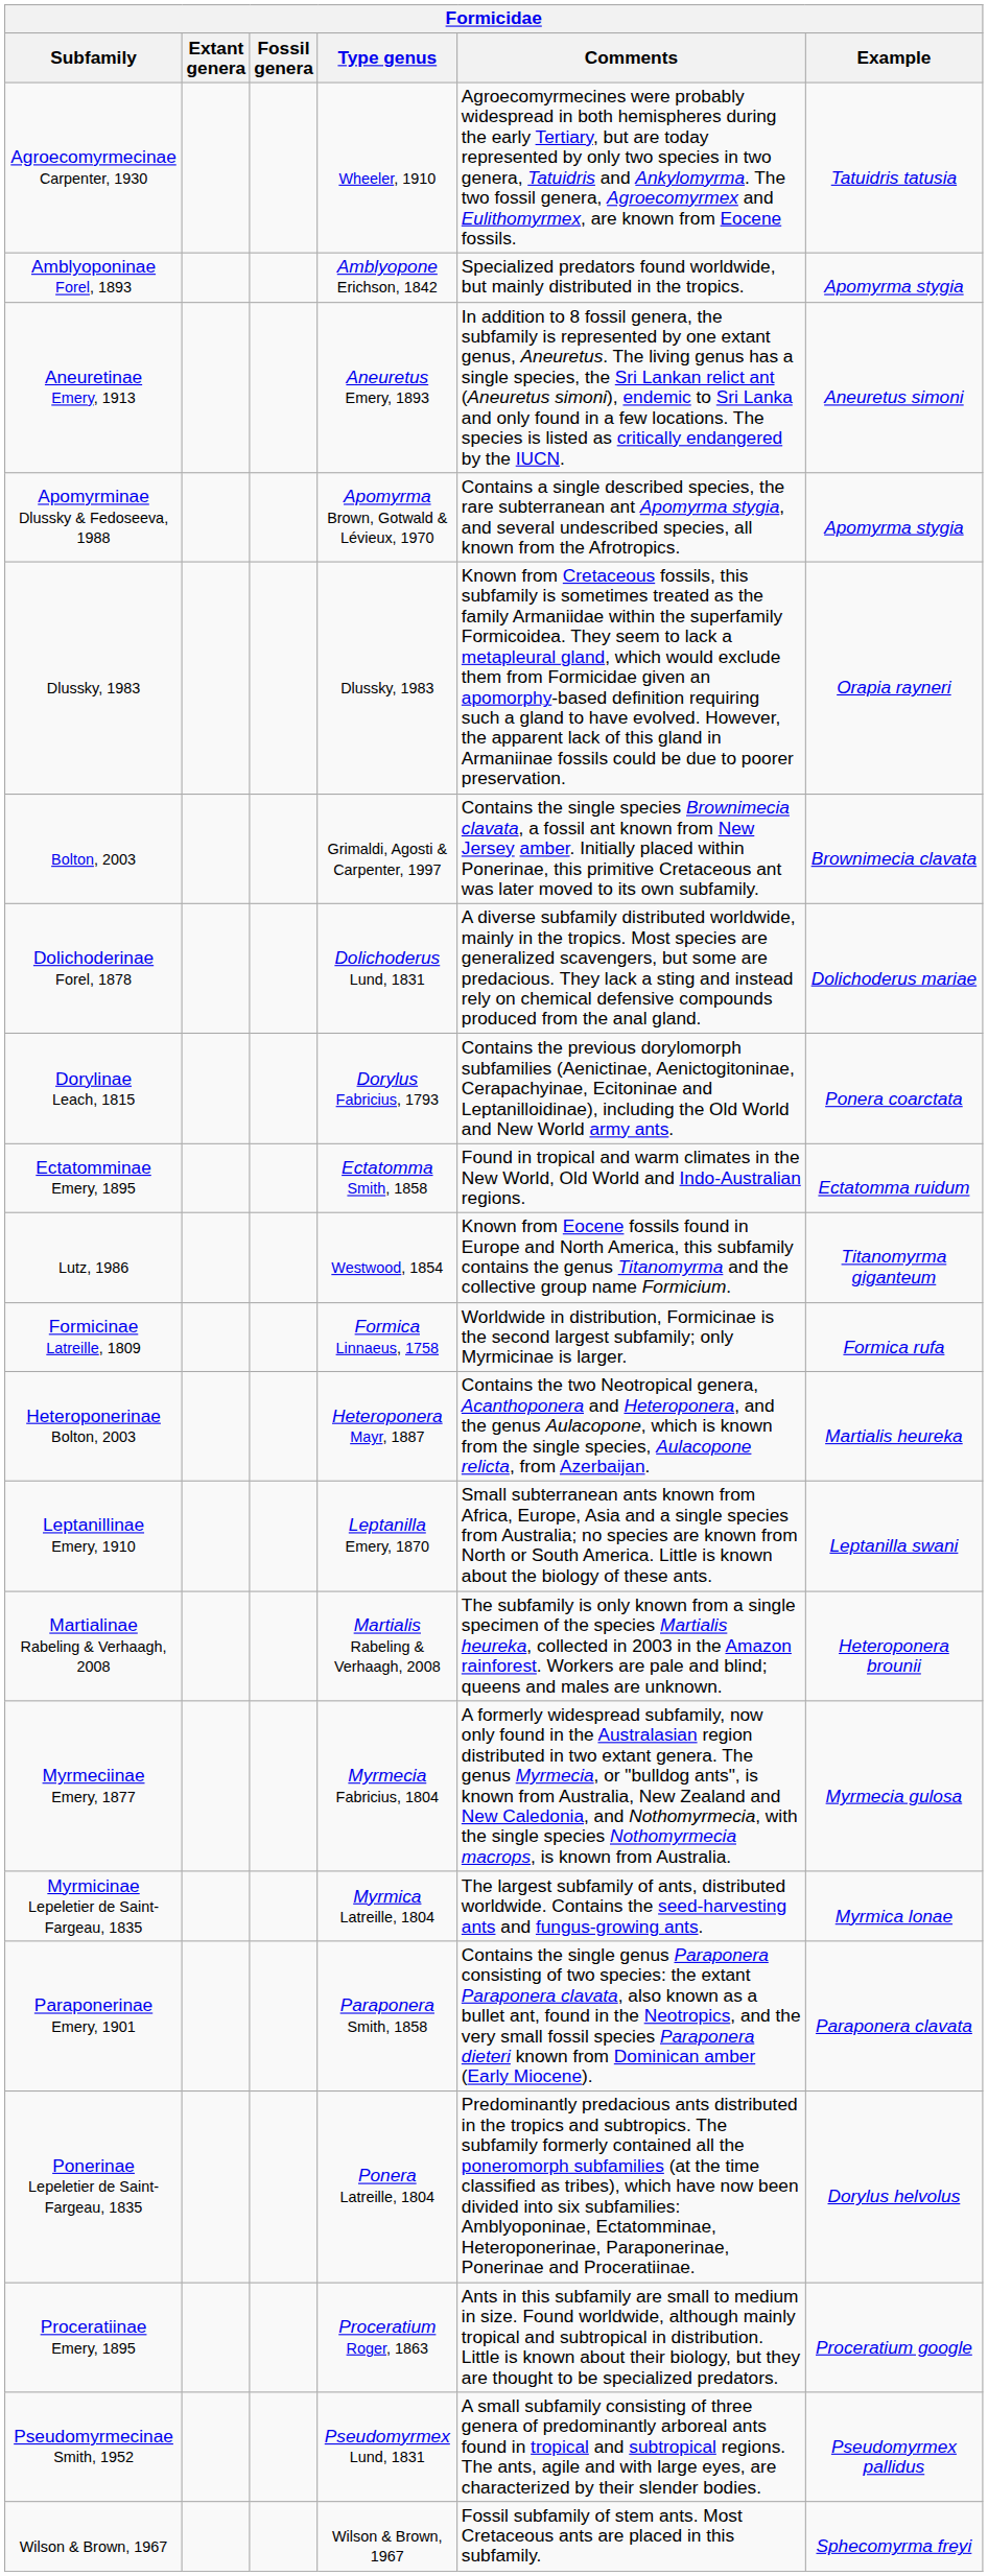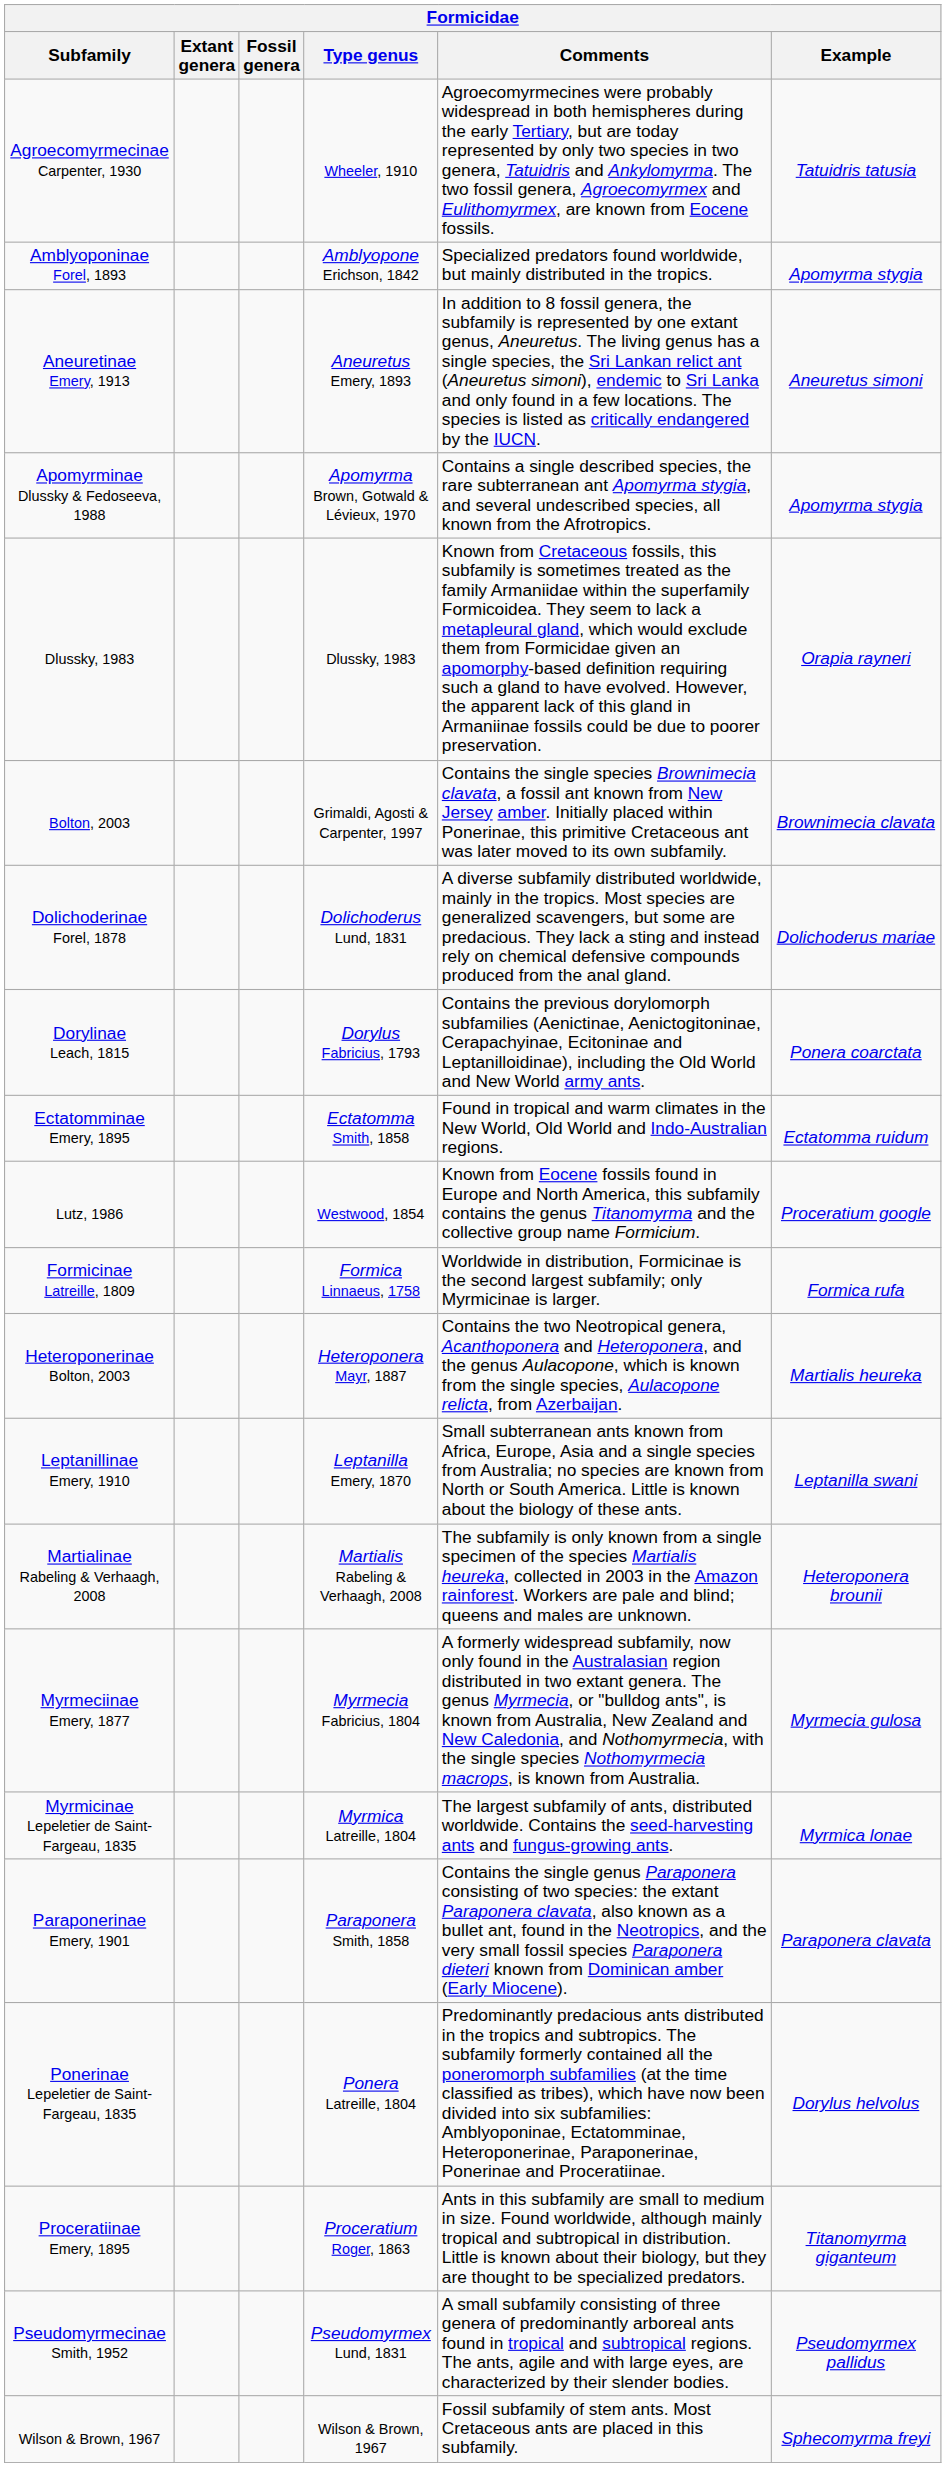 <table class="wikitable sortable" style="text-align:center">
 <tr>
 <th colspan="100%" align="center" bgcolor="#BBBBFF"><strong><a href='#'>Formicidae</a></strong></th>
 </tr>
 <tr>
 <th>Subfamily</th>
 <th>Extant<br>genera</th>
 <th>Fossil<br>genera</th>
 <th><a href='#'>Type genus</a></th>
 <th class="unsortable">Comments</th>
 <th class="unsortable" width="150">Example</th>
 </tr>
 <tr>
 <td><a href='#'>Agroecomyrmecinae</a><br><small>Carpenter, 1930</small></td>
 <td></td>
 <td></td>
 <td><br><small><a href='#'>Wheeler</a>, 1910</small></td>
 <td style="text-align:left">Agroecomyrmecines were probably widespread in both hemispheres during the early <a href='#'>Tertiary</a>, but are today represented by only two species in two genera, <em><a href='#'>Tatuidris</a></em> and <em><a href='#'>Ankylomyrma</a></em>. The two fossil genera, <em><a href='#'>Agroecomyrmex</a></em> and <em><a href='#'>Eulithomyrmex</a></em>, are known from <a href='#'>Eocene</a> fossils.</td>
 <td><br><em><a href='#'>Tatuidris tatusia</a></em></td>
 </tr>
 <tr>
 <td><a href='#'>Amblyoponinae</a> <br><small><a href='#'>Forel</a>, 1893</small></td>
 <td></td>
 <td></td>
 <td><em><a href='#'>Amblyopone</a></em><br><small>Erichson, 1842</small></td>
 <td style="text-align:left">Specialized predators found worldwide, but mainly distributed in the tropics.</td>
 <td><br><em><a href='#'>Apomyrma stygia</a></em></td>
 </tr>
 <tr>
 <td><a href='#'>Aneuretinae</a><br><small><a href='#'>Emery</a>, 1913</small></td>
 <td></td>
 <td></td>
 <td><em><a href='#'>Aneuretus</a></em><br><small>Emery, 1893</small></td>
 <td style="text-align:left">In addition to 8 fossil genera, the subfamily is represented by one extant genus, <em>Aneuretus</em>. The living genus has a single species, the <a href='#'>Sri Lankan relict ant</a> (<em>Aneuretus simoni</em>), <a href='#'>endemic</a> to <a href='#'>Sri Lanka</a> and only found in a few locations. The species is listed as <a href='#'>critically endangered</a> by the <a href='#'>IUCN</a>.</td>
 <td><br><em><a href='#'>Aneuretus simoni</a></em></td>
 </tr>
 <tr>
 <td><a href='#'>Apomyrminae</a><br><small>Dlussky & Fedoseeva, 1988</small></td>
 <td></td>
 <td></td>
 <td><em><a href='#'>Apomyrma</a></em><br><small>Brown, Gotwald & Lévieux, 1970</small></td>
 <td style="text-align:left">Contains a single described species, the rare subterranean ant <em><a href='#'>Apomyrma stygia</a></em>, and several undescribed species, all known from the Afrotropics.</td>
 <td><br><em><a href='#'>Apomyrma stygia</a></em></td>
 </tr>
 <tr>
 <td><br><small>Dlussky, 1983</small></td>
 <td></td>
 <td></td>
 <td><br><small>Dlussky, 1983</small></td>
 <td style="text-align:left">Known from <a href='#'>Cretaceous</a> fossils, this subfamily is sometimes treated as the family Armaniidae within the superfamily Formicoidea. They seem to lack a <a href='#'>metapleural gland</a>, which would exclude them from Formicidae given an <a href='#'>apomorphy</a>-based definition requiring such a gland to have evolved. However, the apparent lack of this gland in Armaniinae fossils could be due to poorer preservation.</td>
 <td><br><em><a href='#'>Orapia rayneri</a></em></td>
 </tr>
 <tr>
 <td><br><small><a href='#'>Bolton</a>, 2003</small></td>
 <td></td>
 <td></td>
 <td><br><small>Grimaldi, Agosti & Carpenter, 1997</small></td>
 <td style="text-align:left">Contains the single species <em><a href='#'>Brownimecia clavata</a></em>, a fossil ant known from <a href='#'>New Jersey</a> <a href='#'>amber</a>. Initially placed within Ponerinae, this primitive Cretaceous ant was later moved to its own subfamily.</td>
 <td><br><em><a href='#'>Brownimecia clavata</a></em></td>
 </tr>
 <tr>
 <td><a href='#'>Dolichoderinae</a> <br><small>Forel, 1878</small></td>
 <td></td>
 <td></td>
 <td><em><a href='#'>Dolichoderus</a></em><br><small>Lund, 1831</small></td>
 <td style="text-align:left">A diverse subfamily distributed worldwide, mainly in the tropics. Most species are generalized scavengers, but some are predacious. They lack a sting and instead rely on chemical defensive compounds produced from the anal gland.</td>
 <td><br><em><a href='#'>Dolichoderus mariae</a></em></td>
 </tr>
 <tr>
 <td><a href='#'>Dorylinae</a> <br><small>Leach, 1815</small></td>
 <td></td>
 <td></td>
 <td><em><a href='#'>Dorylus</a></em><br><small><a href='#'>Fabricius</a>, 1793</small></td>
 <td style="text-align:left">Contains the previous dorylomorph subfamilies (Aenictinae, Aenictogitoninae, Cerapachyinae, Ecitoninae and Leptanilloidinae), including the Old World and New World <a href='#'>army ants</a>.</td>
 <td><br><em><a href='#'>Ponera coarctata</a></em></td>
 </tr>
 <tr>
 <td><a href='#'>Ectatomminae</a> <br><small>Emery, 1895</small></td>
 <td></td>
 <td></td>
 <td><em><a href='#'>Ectatomma</a></em><br><small><a href='#'>Smith</a>, 1858</small></td>
 <td style="text-align:left">Found in tropical and warm climates in the New World, Old World and <a href='#'>Indo-Australian</a> regions.</td>
 <td><br><em><a href='#'>Ectatomma ruidum</a></em></td>
 </tr>
 <tr>
 <td> <br><small>Lutz, 1986</small></td>
 <td></td>
 <td></td>
 <td><br><small><a href='#'>Westwood</a>, 1854</small></td>
 <td style="text-align:left">Known from <a href='#'>Eocene</a> fossils found in Europe and North America, this subfamily contains the genus <em><a href='#'>Titanomyrma</a></em> and the collective group name <em>Formicium</em>.</td>
-<td><br><em><a href='#'>Titanomyrma giganteum</a></em></td>
+<td><br><em><a href='#'>Proceratium google</a></em></td>
 </tr>
 <tr>
 <td><a href='#'>Formicinae</a> <br><small><a href='#'>Latreille</a>, 1809</small></td>
 <td></td>
 <td></td>
 <td><em><a href='#'>Formica</a></em><br><small><a href='#'>Linnaeus</a>, <a href='#'>1758</a></small></td>
 <td style="text-align:left">Worldwide in distribution, Formicinae is the second largest subfamily; only Myrmicinae is larger.</td>
 <td><br><em><a href='#'>Formica rufa</a></em></td>
 </tr>
 <tr>
 <td><a href='#'>Heteroponerinae</a> <br><small>Bolton, 2003</small></td>
 <td></td>
 <td></td>
 <td><em><a href='#'>Heteroponera</a></em><br><small><a href='#'>Mayr</a>, 1887</small></td>
 <td style="text-align:left">Contains the two Neotropical genera, <em><a href='#'>Acanthoponera</a></em> and <em><a href='#'>Heteroponera</a></em>, and the genus <em>Aulacopone</em>, which is known from the single species, <em><a href='#'>Aulacopone relicta</a></em>, from <a href='#'>Azerbaijan</a>.</td>
 <td><br><em><a href='#'>Martialis heureka</a></em></td>
 </tr>
 <tr>
 <td><a href='#'>Leptanillinae</a> <br><small>Emery, 1910</small></td>
 <td></td>
 <td></td>
 <td><em><a href='#'>Leptanilla</a></em><br><small>Emery, 1870</small></td>
 <td style="text-align:left">Small subterranean ants known from Africa, Europe, Asia and a single species from Australia; no species are known from North or South America. Little is known about the biology of these ants.</td>
 <td><br><em><a href='#'>Leptanilla swani</a></em></td>
 </tr>
 <tr>
 <td><a href='#'>Martialinae</a> <br><small>Rabeling & Verhaagh, 2008</small></td>
 <td></td>
 <td></td>
 <td><em><a href='#'>Martialis</a></em><br><small>Rabeling & Verhaagh, 2008</small></td>
 <td style="text-align:left">The subfamily is only known from a single specimen of the species <em><a href='#'>Martialis heureka</a></em>, collected in 2003 in the <a href='#'>Amazon rainforest</a>. Workers are pale and blind; queens and males are unknown.</td>
 <td><br><em><a href='#'>Heteroponera brounii</a></em></td>
 </tr>
 <tr>
 <td><a href='#'>Myrmeciinae</a> <br><small>Emery, 1877</small></td>
 <td></td>
 <td></td>
 <td><em><a href='#'>Myrmecia</a></em><br><small>Fabricius, 1804</small></td>
 <td style="text-align:left">A formerly widespread subfamily, now only found in the <a href='#'>Australasian</a> region distributed in two extant genera. The genus <em><a href='#'>Myrmecia</a></em>, or "bulldog ants", is known from Australia, New Zealand and <a href='#'>New Caledonia</a>, and <em>Nothomyrmecia</em>, with the single species <em><a href='#'>Nothomyrmecia macrops</a></em>, is known from Australia.</td>
 <td><br><em><a href='#'>Myrmecia gulosa</a></em></td>
 </tr>
 <tr>
 <td><a href='#'>Myrmicinae</a> <br><small>Lepeletier de Saint-Fargeau, 1835</small></td>
 <td></td>
 <td></td>
 <td><em><a href='#'>Myrmica</a></em><br><small>Latreille, 1804</small></td>
 <td style="text-align:left">The largest subfamily of ants, distributed worldwide. Contains the <a href='#'>seed-harvesting ants</a> and <a href='#'>fungus-growing ants</a>.</td>
 <td><br><em><a href='#'>Myrmica lonae</a></em></td>
 </tr>
 <tr>
 <td><a href='#'>Paraponerinae</a> <br><small>Emery, 1901</small></td>
 <td></td>
 <td></td>
 <td><em><a href='#'>Paraponera</a></em><br><small>Smith, 1858</small></td>
 <td style="text-align:left">Contains the single genus <em><a href='#'>Paraponera</a></em> consisting of two species: the extant <em><a href='#'>Paraponera clavata</a></em>, also known as a bullet ant, found in the <a href='#'>Neotropics</a>, and the very small fossil species <em><a href='#'>Paraponera dieteri</a></em> known from <a href='#'>Dominican amber</a> (<a href='#'>Early Miocene</a>).</td>
 <td><br><em><a href='#'>Paraponera clavata</a></em></td>
 </tr>
 <tr>
 <td><a href='#'>Ponerinae</a> <br><small>Lepeletier de Saint-Fargeau, 1835</small></td>
 <td></td>
 <td></td>
 <td><em><a href='#'>Ponera</a></em><br><small>Latreille, 1804</small></td>
 <td style="text-align:left">Predominantly predacious ants distributed in the tropics and subtropics. The subfamily formerly contained all the <a href='#'>poneromorph subfamilies</a> (at the time classified as tribes), which have now been divided into six subfamilies: Amblyoponinae, Ectatomminae, Heteroponerinae, Paraponerinae, Ponerinae and Proceratiinae.</td>
 <td><br><em><a href='#'>Dorylus helvolus</a></em></td>
 </tr>
 <tr>
 <td><a href='#'>Proceratiinae</a> <br><small>Emery, 1895</small></td>
 <td></td>
 <td></td>
 <td><em><a href='#'>Proceratium</a></em><br><small><a href='#'>Roger</a>, 1863</small></td>
 <td style="text-align:left">Ants in this subfamily are small to medium in size. Found worldwide, although mainly tropical and subtropical in distribution. Little is known about their biology, but they are thought to be specialized predators.</td>
-<td><br><em><a href='#'>Proceratium google</a></em></td>
+<td><br><em><a href='#'>Titanomyrma giganteum</a></em></td>
 </tr>
 <tr>
 <td><a href='#'>Pseudomyrmecinae</a> <br><small>Smith, 1952</small></td>
 <td></td>
 <td></td>
 <td><em><a href='#'>Pseudomyrmex</a></em><br><small>Lund, 1831</small></td>
 <td style="text-align:left">A small subfamily consisting of three genera of predominantly arboreal ants found in <a href='#'>tropical</a> and <a href='#'>subtropical</a> regions. The ants, agile and with large eyes, are characterized by their slender bodies.</td>
 <td><br><em><a href='#'>Pseudomyrmex pallidus</a></em></td>
 </tr>
 <tr>
 <td><br><small>Wilson & Brown, 1967</small></td>
 <td></td>
 <td></td>
 <td><br><small>Wilson & Brown, 1967</small></td>
 <td style="text-align:left">Fossil subfamily of stem ants. Most Cretaceous ants are placed in this subfamily.</td>
 <td><br><em><a href='#'>Sphecomyrma freyi</a></em></td>
 </tr>
 </table>
